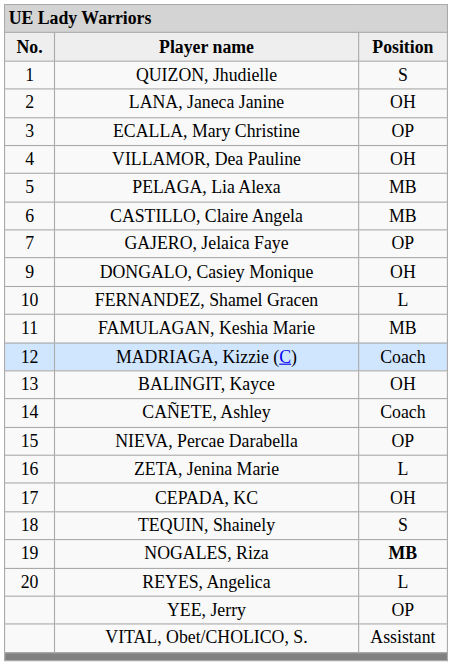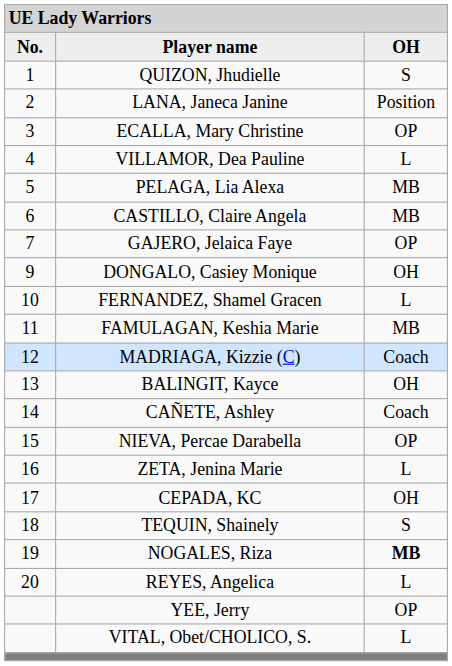 <table class='wikitable mw-collapsible mw-collapsed' style='text-align: center; font-size: 100%; width: 400px; border: none;'>
 <tr>
 <th style="background:#D4D4D4; text-align:left;" colspan=3> UE Lady Warriors</th>
 </tr>
 <tr style="background:#EEEEEE; font-weight:bold;">
 <td width=5%>No.</td>
 <td width=40%>Player name</td>
-<td width=5%>Position</td>
+<td>OH</td>
 </tr>
 <tr>
 <td>1</td>
 <td>QUIZON, Jhudielle</td>
 <td>S</td>
 </tr>
 <tr>
 <td>2</td>
 <td>LANA, Janeca Janine</td>
-<td>OH</td>
+<td width=5%>Position</td>
 </tr>
 <tr>
 <td>3</td>
 <td>ECALLA, Mary Christine</td>
 <td>OP</td>
 </tr>
 <tr>
 <td>4</td>
 <td>VILLAMOR, Dea Pauline</td>
-<td>OH</td>
+<td>L</td>
 </tr>
 <tr>
 <td>5</td>
 <td>PELAGA, Lia Alexa</td>
 <td>MB</td>
 </tr>
 <tr>
 <td>6</td>
 <td>CASTILLO, Claire Angela</td>
 <td>MB</td>
 </tr>
 <tr>
 <td>7</td>
 <td>GAJERO, Jelaica Faye</td>
 <td>OP</td>
 </tr>
 <tr>
 <td>9</td>
 <td>DONGALO, Casiey Monique</td>
 <td>OH</td>
 </tr>
 <tr>
 <td>10</td>
 <td>FERNANDEZ, Shamel Gracen</td>
 <td>L</td>
 </tr>
 <tr>
 <td>11</td>
 <td>FAMULAGAN, Keshia Marie</td>
 <td>MB</td>
 </tr>
 <tr style="background: #D0E6FF">
 <td>12</td>
 <td>MADRIAGA, Kizzie (<a href='#'>C</a>)</td>
 <td>Coach</td>
 </tr>
 <tr>
 <td>13</td>
 <td>BALINGIT, Kayce</td>
 <td>OH</td>
 </tr>
 <tr>
 <td>14</td>
 <td>CAÑETE, Ashley</td>
 <td>Coach</td>
 </tr>
 <tr>
 <td>15</td>
 <td>NIEVA, Percae Darabella</td>
 <td>OP</td>
 </tr>
 <tr>
 <td>16</td>
 <td>ZETA, Jenina Marie</td>
 <td>L</td>
 </tr>
 <tr>
 <td>17</td>
 <td>CEPADA, KC</td>
 <td>OH</td>
 </tr>
 <tr>
 <td>18</td>
 <td>TEQUIN, Shainely</td>
 <td>S</td>
 </tr>
 <tr>
 <td>19</td>
 <td>NOGALES, Riza</td>
 <td><strong>MB</strong></td>
 </tr>
 <tr>
 <td>20</td>
 <td>REYES, Angelica</td>
 <td>L</td>
 </tr>
 <tr>
 <td></td>
 <td>YEE, Jerry</td>
 <td>OP</td>
 </tr>
 <tr>
 <td></td>
 <td>VITAL, Obet/CHOLICO, S.</td>
-<td>Assistant</td>
+<td>L</td>
 </tr>
 <tr>
 <th style='background: grey;' colspan=3></th>
 </tr>
 </table>
